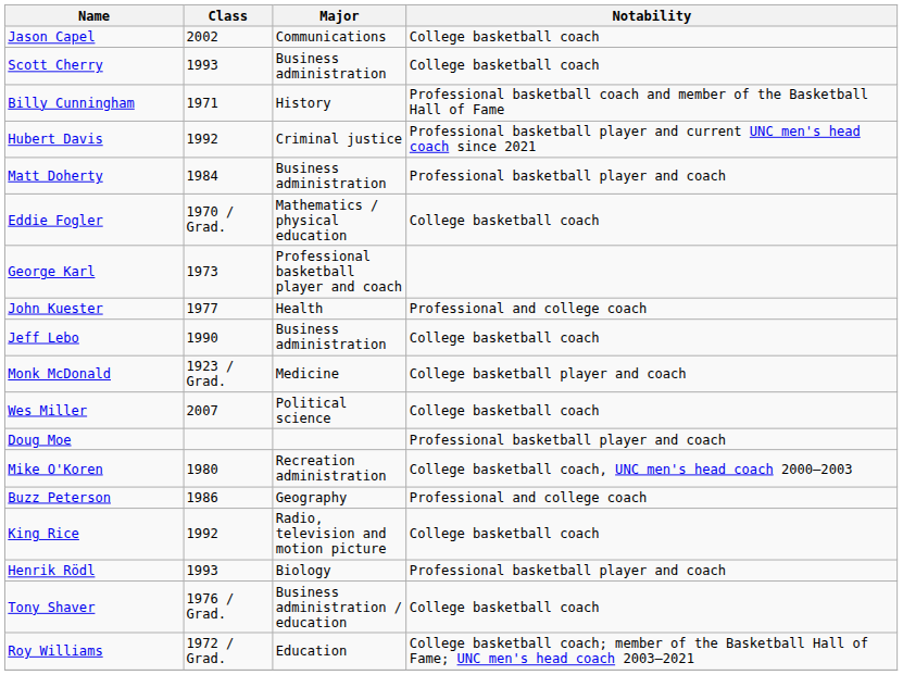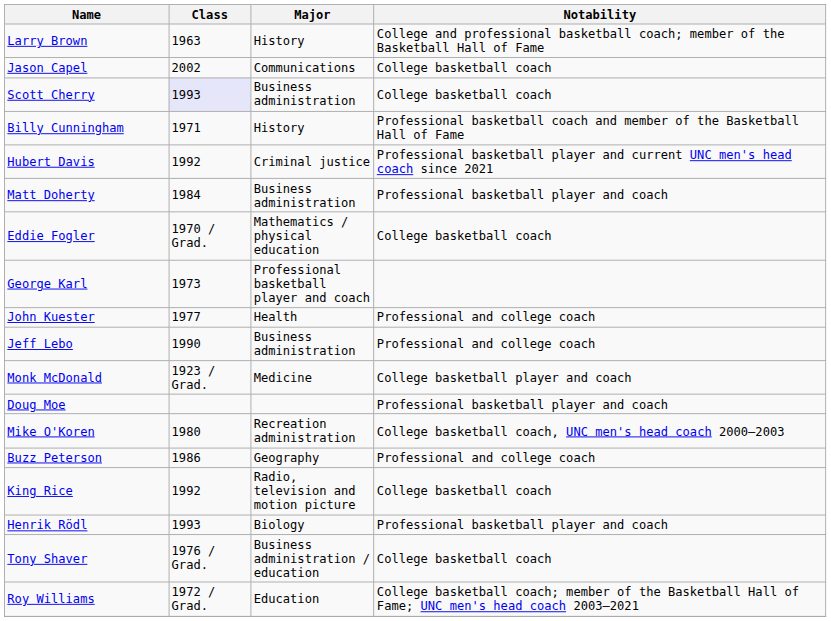 <table class="wikitable" width="100%">
 <tr>
 <th width="20%">Name</th>
 <th width="10%">Class</th>
 <th width="15%">Major</th>
 <th width="55%">Notability</th>
+</tr>
+<tr>
+<td><a href='#'>Larry Brown</a></td>
+<td>1963</td>
+<td>History</td>
+<td>College and professional basketball coach; member of the Basketball Hall of Fame</td>
 </tr>
 <tr>
 <td><a href='#'>Jason Capel</a></td>
 <td>2002</td>
 <td>Communications</td>
 <td>College basketball coach</td>
 </tr>
 <tr>
 <td><a href='#'>Scott Cherry</a></td>
-<td>1993</td>
+<td style="background: lavender;">1993</td>
 <td>Business administration</td>
 <td>College basketball coach</td>
 </tr>
 <tr>
 <td><a href='#'>Billy Cunningham</a></td>
 <td>1971</td>
 <td>History</td>
 <td>Professional basketball coach and member of the Basketball Hall of Fame</td>
 </tr>
 <tr>
 <td><a href='#'>Hubert Davis</a></td>
 <td>1992</td>
 <td>Criminal justice</td>
 <td>Professional basketball player and current <a href='#'>UNC men's head coach</a> since 2021</td>
 </tr>
 <tr>
 <td><a href='#'>Matt Doherty</a></td>
 <td>1984</td>
 <td>Business administration</td>
 <td>Professional basketball player and coach</td>
 </tr>
 <tr>
 <td><a href='#'>Eddie Fogler</a></td>
 <td>1970 / Grad.</td>
 <td>Mathematics / physical education</td>
 <td>College basketball coach</td>
 </tr>
 <tr>
 <td><a href='#'>George Karl</a></td>
 <td>1973</td>
 <td>Professional basketball player and coach</td>
 </tr>
 <tr>
 <td><a href='#'>John Kuester</a></td>
 <td>1977</td>
 <td>Health</td>
 <td>Professional and college coach</td>
 </tr>
 <tr>
 <td><a href='#'>Jeff Lebo</a></td>
 <td>1990</td>
 <td>Business administration</td>
-<td>College basketball coach</td>
+<td>Professional and college coach</td>
 </tr>
 <tr>
 <td><a href='#'>Monk McDonald</a></td>
 <td>1923 / Grad.</td>
 <td>Medicine</td>
 <td>College basketball player and coach</td>
-</tr>
-<tr>
-<td><a href='#'>Wes Miller</a></td>
-<td>2007</td>
-<td>Political science</td>
-<td>College basketball coach</td>
 </tr>
 <tr>
 <td><a href='#'>Doug Moe</a></td>
 <td></td>
 <td></td>
 <td>Professional basketball player and coach</td>
 </tr>
 <tr>
 <td><a href='#'>Mike O'Koren</a></td>
 <td>1980</td>
 <td>Recreation administration</td>
 <td>College basketball coach, <a href='#'>UNC men's head coach</a> 2000–2003</td>
 </tr>
 <tr>
 <td><a href='#'>Buzz Peterson</a></td>
 <td>1986</td>
 <td>Geography</td>
 <td>Professional and college coach</td>
 </tr>
 <tr>
 <td><a href='#'>King Rice</a></td>
 <td>1992</td>
 <td>Radio, television and motion picture</td>
 <td>College basketball coach</td>
 </tr>
 <tr>
 <td><a href='#'>Henrik Rödl</a></td>
 <td>1993</td>
 <td>Biology</td>
 <td>Professional basketball player and coach</td>
 </tr>
 <tr>
 <td><a href='#'>Tony Shaver</a></td>
 <td>1976 / Grad.</td>
 <td>Business administration / education</td>
 <td>College basketball coach</td>
 </tr>
 <tr>
 <td><a href='#'>Roy Williams</a></td>
 <td>1972 / Grad.</td>
 <td>Education</td>
 <td>College basketball coach; member of the Basketball Hall of Fame; <a href='#'>UNC men's head coach</a> 2003–2021</td>
 </tr>
 <tr>
 </tr>
 </table>
